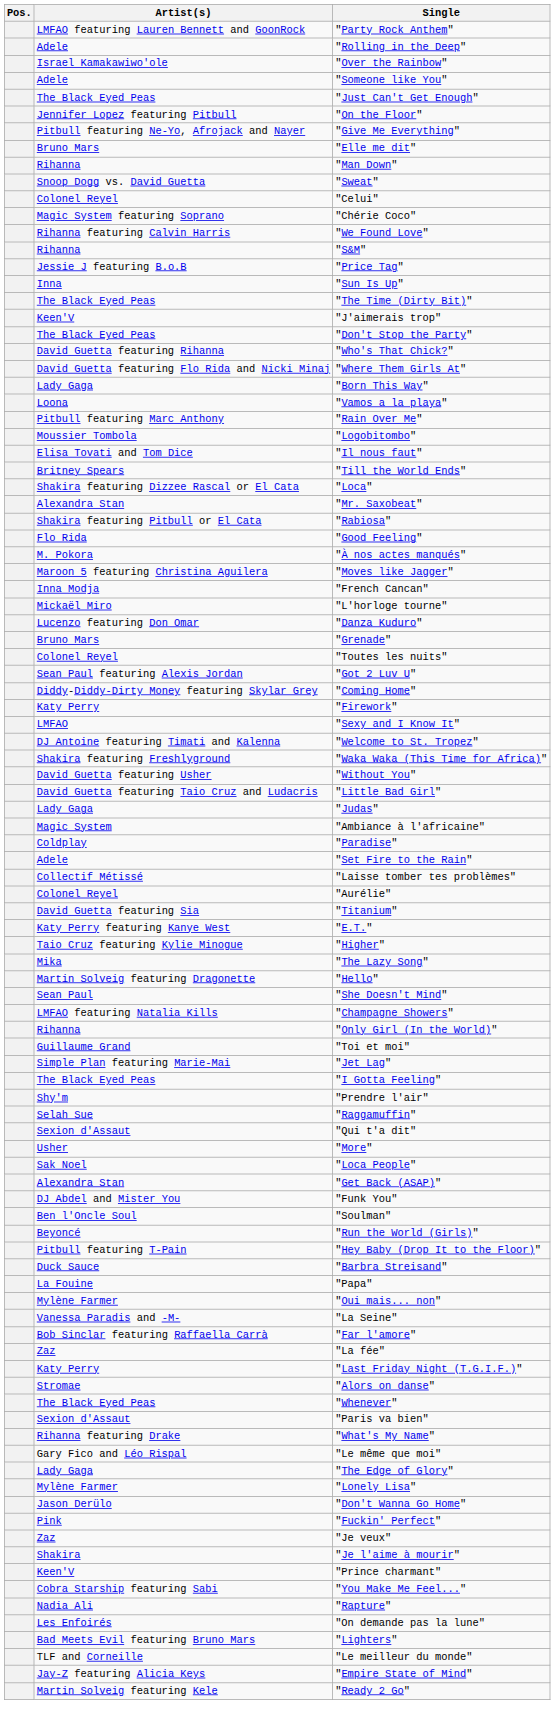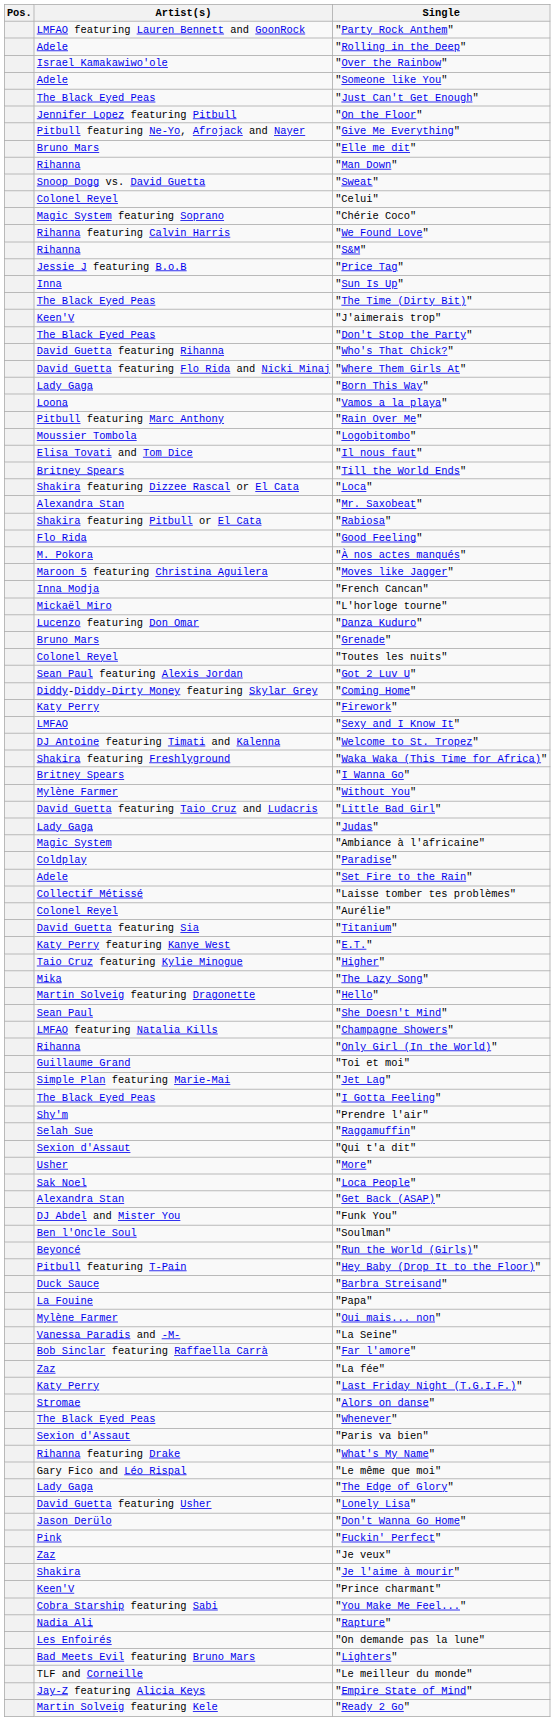 <table class="wikitable sortable">
 <tr>
 <th>Pos.</th>
 <th>Artist(s)</th>
 <th>Single</th>
 </tr>
 <tr>
 <th></th>
 <td><a href='#'>LMFAO</a> featuring <a href='#'>Lauren Bennett</a> and <a href='#'>GoonRock</a></td>
 <td>"<a href='#'>Party Rock Anthem</a>"</td>
 </tr>
 <tr>
 <th></th>
 <td><a href='#'>Adele</a></td>
 <td>"<a href='#'>Rolling in the Deep</a>"</td>
 </tr>
 <tr>
 <th></th>
 <td><a href='#'>Israel Kamakawiwo'ole</a></td>
 <td>"<a href='#'>Over the Rainbow</a>"</td>
 </tr>
 <tr>
 <th></th>
 <td><a href='#'>Adele</a></td>
 <td>"<a href='#'>Someone like You</a>"</td>
 </tr>
 <tr>
 <th></th>
 <td><a href='#'>The Black Eyed Peas</a></td>
 <td>"<a href='#'>Just Can't Get Enough</a>"</td>
 </tr>
 <tr>
 <th></th>
 <td><a href='#'>Jennifer Lopez</a> featuring <a href='#'>Pitbull</a></td>
 <td>"<a href='#'>On the Floor</a>"</td>
 </tr>
 <tr>
 <th></th>
 <td><a href='#'>Pitbull</a> featuring <a href='#'>Ne-Yo</a>, <a href='#'>Afrojack</a> and <a href='#'>Nayer</a></td>
 <td>"<a href='#'>Give Me Everything</a>"</td>
 </tr>
 <tr>
 <th></th>
 <td><a href='#'>Bruno Mars</a></td>
 <td>"<a href='#'>Elle me dit</a>"</td>
 </tr>
 <tr>
 <th></th>
 <td><a href='#'>Rihanna</a></td>
 <td>"<a href='#'>Man Down</a>"</td>
 </tr>
 <tr>
 <th></th>
 <td><a href='#'>Snoop Dogg</a> vs. <a href='#'>David Guetta</a></td>
 <td>"<a href='#'>Sweat</a>"</td>
 </tr>
 <tr>
 <th></th>
 <td><a href='#'>Colonel Reyel</a></td>
 <td>"Celui"</td>
 </tr>
 <tr>
 <th></th>
 <td><a href='#'>Magic System</a> featuring <a href='#'>Soprano</a></td>
 <td>"Chérie Coco"</td>
 </tr>
 <tr>
 <th></th>
 <td><a href='#'>Rihanna</a> featuring <a href='#'>Calvin Harris</a></td>
 <td>"<a href='#'>We Found Love</a>"</td>
 </tr>
 <tr>
 <th></th>
 <td><a href='#'>Rihanna</a></td>
 <td>"<a href='#'>S&M</a>"</td>
 </tr>
 <tr>
 <th></th>
 <td><a href='#'>Jessie J</a> featuring <a href='#'>B.o.B</a></td>
 <td>"<a href='#'>Price Tag</a>"</td>
 </tr>
 <tr>
 <th></th>
 <td><a href='#'>Inna</a></td>
 <td>"<a href='#'>Sun Is Up</a>"</td>
 </tr>
 <tr>
 <th></th>
 <td><a href='#'>The Black Eyed Peas</a></td>
 <td>"<a href='#'>The Time (Dirty Bit)</a>"</td>
 </tr>
 <tr>
 <th></th>
 <td><a href='#'>Keen'V</a></td>
 <td>"J'aimerais trop"</td>
 </tr>
 <tr>
 <th></th>
 <td><a href='#'>The Black Eyed Peas</a></td>
 <td>"<a href='#'>Don't Stop the Party</a>"</td>
 </tr>
 <tr>
 <th></th>
 <td><a href='#'>David Guetta</a> featuring <a href='#'>Rihanna</a></td>
 <td>"<a href='#'>Who's That Chick?</a>"</td>
 </tr>
 <tr>
 <th></th>
 <td><a href='#'>David Guetta</a> featuring <a href='#'>Flo Rida</a> and <a href='#'>Nicki Minaj</a></td>
 <td>"<a href='#'>Where Them Girls At</a>"</td>
 </tr>
 <tr>
 <th></th>
 <td><a href='#'>Lady Gaga</a></td>
 <td>"<a href='#'>Born This Way</a>"</td>
 </tr>
 <tr>
 <th></th>
 <td><a href='#'>Loona</a></td>
 <td>"<a href='#'>Vamos a la playa</a>"</td>
 </tr>
 <tr>
 <th></th>
 <td><a href='#'>Pitbull</a> featuring <a href='#'>Marc Anthony</a></td>
 <td>"<a href='#'>Rain Over Me</a>"</td>
 </tr>
 <tr>
 <th></th>
 <td><a href='#'>Moussier Tombola</a></td>
 <td>"<a href='#'>Logobitombo</a>"</td>
 </tr>
 <tr>
 <th></th>
 <td><a href='#'>Elisa Tovati</a> and <a href='#'>Tom Dice</a></td>
 <td>"<a href='#'>Il nous faut</a>"</td>
 </tr>
 <tr>
 <th></th>
 <td><a href='#'>Britney Spears</a></td>
 <td>"<a href='#'>Till the World Ends</a>"</td>
 </tr>
 <tr>
 <th></th>
 <td><a href='#'>Shakira</a> featuring <a href='#'>Dizzee Rascal</a> or <a href='#'>El Cata</a></td>
 <td>"<a href='#'>Loca</a>"</td>
 </tr>
 <tr>
 <th></th>
 <td><a href='#'>Alexandra Stan</a></td>
 <td>"<a href='#'>Mr. Saxobeat</a>"</td>
 </tr>
 <tr>
 <th></th>
 <td><a href='#'>Shakira</a> featuring <a href='#'>Pitbull</a> or <a href='#'>El Cata</a></td>
 <td>"<a href='#'>Rabiosa</a>"</td>
 </tr>
 <tr>
 <th></th>
 <td><a href='#'>Flo Rida</a></td>
 <td>"<a href='#'>Good Feeling</a>"</td>
 </tr>
 <tr>
 <th></th>
 <td><a href='#'>M. Pokora</a></td>
 <td>"<a href='#'>À nos actes manqués</a>"</td>
 </tr>
 <tr>
 <th></th>
 <td><a href='#'>Maroon 5</a> featuring <a href='#'>Christina Aguilera</a></td>
 <td>"<a href='#'>Moves like Jagger</a>"</td>
 </tr>
 <tr>
 <th></th>
 <td><a href='#'>Inna Modja</a></td>
 <td>"French Cancan"</td>
 </tr>
 <tr>
 <th></th>
 <td><a href='#'>Mickaël Miro</a></td>
 <td>"L'horloge tourne"</td>
 </tr>
 <tr>
 <th></th>
 <td><a href='#'>Lucenzo</a> featuring <a href='#'>Don Omar</a></td>
 <td>"<a href='#'>Danza Kuduro</a>"</td>
 </tr>
 <tr>
 <th></th>
 <td><a href='#'>Bruno Mars</a></td>
 <td>"<a href='#'>Grenade</a>"</td>
 </tr>
 <tr>
 <th></th>
 <td><a href='#'>Colonel Reyel</a></td>
 <td>"Toutes les nuits"</td>
 </tr>
 <tr>
 <th></th>
 <td><a href='#'>Sean Paul</a> featuring <a href='#'>Alexis Jordan</a></td>
 <td>"<a href='#'>Got 2 Luv U</a>"</td>
 </tr>
 <tr>
 <th></th>
 <td><a href='#'>Diddy</a>-<a href='#'>Diddy-Dirty Money</a> featuring <a href='#'>Skylar Grey</a></td>
 <td>"<a href='#'>Coming Home</a>"</td>
 </tr>
 <tr>
 <th></th>
 <td><a href='#'>Katy Perry</a></td>
 <td>"<a href='#'>Firework</a>"</td>
 </tr>
 <tr>
 <th></th>
 <td><a href='#'>LMFAO</a></td>
 <td>"<a href='#'>Sexy and I Know It</a>"</td>
 </tr>
 <tr>
 <th></th>
 <td><a href='#'>DJ Antoine</a> featuring <a href='#'>Timati</a> and <a href='#'>Kalenna</a></td>
 <td>"<a href='#'>Welcome to St. Tropez</a>"</td>
 </tr>
 <tr>
 <th></th>
 <td><a href='#'>Shakira</a> featuring <a href='#'>Freshlyground</a></td>
 <td>"<a href='#'>Waka Waka (This Time for Africa)</a>"</td>
 </tr>
 <tr>
 <th></th>
-<td><a href='#'>David Guetta</a> featuring <a href='#'>Usher</a></td>
+<td><a href='#'>Britney Spears</a></td>
+<td>"<a href='#'>I Wanna Go</a>"</td>
+</tr>
+<tr>
+<th></th>
+<td><a href='#'>Mylène Farmer</a></td>
 <td>"<a href='#'>Without You</a>"</td>
 </tr>
 <tr>
 <th></th>
 <td><a href='#'>David Guetta</a> featuring <a href='#'>Taio Cruz</a> and <a href='#'>Ludacris</a></td>
 <td>"<a href='#'>Little Bad Girl</a>"</td>
 </tr>
 <tr>
 <th></th>
 <td><a href='#'>Lady Gaga</a></td>
 <td>"<a href='#'>Judas</a>"</td>
 </tr>
 <tr>
 <th></th>
 <td><a href='#'>Magic System</a></td>
 <td>"Ambiance à l'africaine"</td>
 </tr>
 <tr>
 <th></th>
 <td><a href='#'>Coldplay</a></td>
 <td>"<a href='#'>Paradise</a>"</td>
 </tr>
 <tr>
 <th></th>
 <td><a href='#'>Adele</a></td>
 <td>"<a href='#'>Set Fire to the Rain</a>"</td>
 </tr>
 <tr>
 <th></th>
 <td><a href='#'>Collectif Métissé</a></td>
 <td>"Laisse tomber tes problèmes"</td>
 </tr>
 <tr>
 <th></th>
 <td><a href='#'>Colonel Reyel</a></td>
 <td>"Aurélie"</td>
 </tr>
 <tr>
 <th></th>
 <td><a href='#'>David Guetta</a> featuring <a href='#'>Sia</a></td>
 <td>"<a href='#'>Titanium</a>"</td>
 </tr>
 <tr>
 <th></th>
 <td><a href='#'>Katy Perry</a> featuring <a href='#'>Kanye West</a></td>
 <td>"<a href='#'>E.T.</a>"</td>
 </tr>
 <tr>
 <th></th>
 <td><a href='#'>Taio Cruz</a> featuring <a href='#'>Kylie Minogue</a></td>
 <td>"<a href='#'>Higher</a>"</td>
 </tr>
 <tr>
 <th></th>
 <td><a href='#'>Mika</a></td>
 <td>"<a href='#'>The Lazy Song</a>"</td>
 </tr>
 <tr>
 <th></th>
 <td><a href='#'>Martin Solveig</a> featuring <a href='#'>Dragonette</a></td>
 <td>"<a href='#'>Hello</a>"</td>
 </tr>
 <tr>
 <th></th>
 <td><a href='#'>Sean Paul</a></td>
 <td>"<a href='#'>She Doesn't Mind</a>"</td>
 </tr>
 <tr>
 <th></th>
 <td><a href='#'>LMFAO</a> featuring <a href='#'>Natalia Kills</a></td>
 <td>"<a href='#'>Champagne Showers</a>"</td>
 </tr>
 <tr>
 <th></th>
 <td><a href='#'>Rihanna</a></td>
 <td>"<a href='#'>Only Girl (In the World)</a>"</td>
 </tr>
 <tr>
 <th></th>
 <td><a href='#'>Guillaume Grand</a></td>
 <td>"Toi et moi"</td>
 </tr>
 <tr>
 <th></th>
 <td><a href='#'>Simple Plan</a> featuring <a href='#'>Marie-Mai</a></td>
 <td>"<a href='#'>Jet Lag</a>"</td>
 </tr>
 <tr>
 <th></th>
 <td><a href='#'>The Black Eyed Peas</a></td>
 <td>"<a href='#'>I Gotta Feeling</a>"</td>
 </tr>
 <tr>
 <th></th>
 <td><a href='#'>Shy'm</a></td>
 <td>"Prendre l'air"</td>
 </tr>
 <tr>
 <th></th>
 <td><a href='#'>Selah Sue</a></td>
 <td>"<a href='#'>Raggamuffin</a>"</td>
 </tr>
 <tr>
 <th></th>
 <td><a href='#'>Sexion d'Assaut</a></td>
 <td>"Qui t'a dit"</td>
 </tr>
 <tr>
 <th></th>
 <td><a href='#'>Usher</a></td>
 <td>"<a href='#'>More</a>"</td>
 </tr>
 <tr>
 <th></th>
 <td><a href='#'>Sak Noel</a></td>
 <td>"<a href='#'>Loca People</a>"</td>
 </tr>
 <tr>
 <th></th>
 <td><a href='#'>Alexandra Stan</a></td>
 <td>"<a href='#'>Get Back (ASAP)</a>"</td>
 </tr>
 <tr>
 <th></th>
 <td><a href='#'>DJ Abdel</a> and <a href='#'>Mister You</a></td>
 <td>"Funk You"</td>
 </tr>
 <tr>
 <th></th>
 <td><a href='#'>Ben l'Oncle Soul</a></td>
 <td>"Soulman"</td>
 </tr>
 <tr>
 <th></th>
 <td><a href='#'>Beyoncé</a></td>
 <td>"<a href='#'>Run the World (Girls)</a>"</td>
 </tr>
 <tr>
 <th></th>
 <td><a href='#'>Pitbull</a> featuring <a href='#'>T-Pain</a></td>
 <td>"<a href='#'>Hey Baby (Drop It to the Floor)</a>"</td>
 </tr>
 <tr>
 <th></th>
 <td><a href='#'>Duck Sauce</a></td>
 <td>"<a href='#'>Barbra Streisand</a>"</td>
 </tr>
 <tr>
 <th></th>
 <td><a href='#'>La Fouine</a></td>
 <td>"Papa"</td>
 </tr>
 <tr>
 <th></th>
 <td><a href='#'>Mylène Farmer</a></td>
 <td>"<a href='#'>Oui mais... non</a>"</td>
 </tr>
 <tr>
 <th></th>
 <td><a href='#'>Vanessa Paradis</a> and <a href='#'>-M-</a></td>
 <td>"La Seine"</td>
 </tr>
 <tr>
 <th></th>
 <td><a href='#'>Bob Sinclar</a> featuring <a href='#'>Raffaella Carrà</a></td>
 <td>"<a href='#'>Far l'amore</a>"</td>
 </tr>
 <tr>
 <th></th>
 <td><a href='#'>Zaz</a></td>
 <td>"La fée"</td>
 </tr>
 <tr>
 <th></th>
 <td><a href='#'>Katy Perry</a></td>
 <td>"<a href='#'>Last Friday Night (T.G.I.F.)</a>"</td>
 </tr>
 <tr>
 <th></th>
 <td><a href='#'>Stromae</a></td>
 <td>"<a href='#'>Alors on danse</a>"</td>
 </tr>
 <tr>
 <th></th>
 <td><a href='#'>The Black Eyed Peas</a></td>
 <td>"<a href='#'>Whenever</a>"</td>
 </tr>
 <tr>
 <th></th>
 <td><a href='#'>Sexion d'Assaut</a></td>
 <td>"Paris va bien"</td>
 </tr>
 <tr>
 <th></th>
 <td><a href='#'>Rihanna</a> featuring <a href='#'>Drake</a></td>
 <td>"<a href='#'>What's My Name</a>"</td>
 </tr>
 <tr>
 <th></th>
 <td>Gary Fico and <a href='#'>Léo Rispal</a></td>
 <td>"Le même que moi"</td>
 </tr>
 <tr>
 <th></th>
 <td><a href='#'>Lady Gaga</a></td>
 <td>"<a href='#'>The Edge of Glory</a>"</td>
 </tr>
 <tr>
 <th></th>
-<td><a href='#'>Mylène Farmer</a></td>
+<td><a href='#'>David Guetta</a> featuring <a href='#'>Usher</a></td>
 <td>"<a href='#'>Lonely Lisa</a>"</td>
 </tr>
 <tr>
 <th></th>
 <td><a href='#'>Jason Derülo</a></td>
 <td>"<a href='#'>Don't Wanna Go Home</a>"</td>
 </tr>
 <tr>
 <th></th>
 <td><a href='#'>Pink</a></td>
 <td>"<a href='#'>Fuckin' Perfect</a>"</td>
 </tr>
 <tr>
 <th></th>
 <td><a href='#'>Zaz</a></td>
 <td>"Je veux"</td>
 </tr>
 <tr>
 <th></th>
 <td><a href='#'>Shakira</a></td>
 <td>"<a href='#'>Je l'aime à mourir</a>"</td>
 </tr>
 <tr>
 <th></th>
 <td><a href='#'>Keen'V</a></td>
 <td>"Prince charmant"</td>
 </tr>
 <tr>
 <th></th>
 <td><a href='#'>Cobra Starship</a> featuring <a href='#'>Sabi</a></td>
 <td>"<a href='#'>You Make Me Feel...</a>"</td>
 </tr>
 <tr>
 <th></th>
 <td><a href='#'>Nadia Ali</a></td>
 <td>"<a href='#'>Rapture</a>"</td>
 </tr>
 <tr>
 <th></th>
 <td><a href='#'>Les Enfoirés</a></td>
 <td>"On demande pas la lune"</td>
 </tr>
 <tr>
 <th></th>
 <td><a href='#'>Bad Meets Evil</a> featuring <a href='#'>Bruno Mars</a></td>
 <td>"<a href='#'>Lighters</a>"</td>
 </tr>
 <tr>
 <th></th>
 <td>TLF and <a href='#'>Corneille</a></td>
 <td>"Le meilleur du monde"</td>
 </tr>
 <tr>
 <th></th>
 <td><a href='#'>Jay-Z</a> featuring <a href='#'>Alicia Keys</a></td>
 <td>"<a href='#'>Empire State of Mind</a>"</td>
 </tr>
 <tr>
 <th></th>
 <td><a href='#'>Martin Solveig</a> featuring <a href='#'>Kele</a></td>
 <td>"<a href='#'>Ready 2 Go</a>"</td>
 </tr>
 </table>
